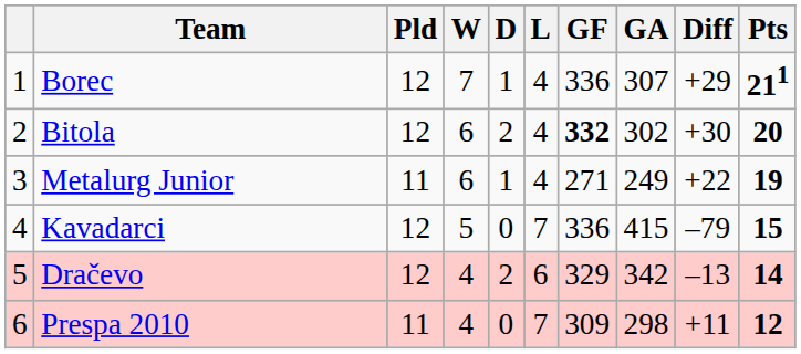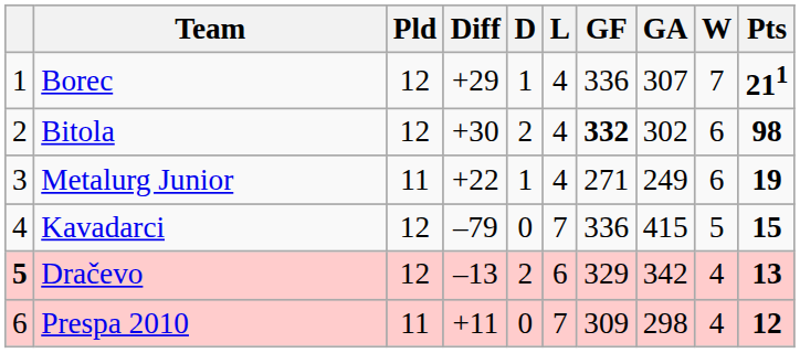 <table class="wikitable sortable" style="text-align:center">
 <tr>
 <th></th>
 <th width="180">Team</th>
 <th>Pld</th>
-<th>W</th>
+<th>Diff</th>
 <th>D</th>
 <th>L</th>
 <th>GF</th>
 <th>GA</th>
-<th>Diff</th>
+<th>W</th>
 <th>Pts</th>
 </tr>
 <tr>
 <td>1</td>
 <td align=left><a href='#'>Borec</a></td>
 <td>12</td>
-<td>7</td>
+<td>+29</td>
 <td>1</td>
 <td>4</td>
 <td>336</td>
 <td>307</td>
-<td>+29</td>
+<td>7</td>
 <td><strong>21<sup>1</sup></strong></td>
 </tr>
 <tr>
 <td>2</td>
 <td align=left><a href='#'>Bitola</a></td>
 <td>12</td>
-<td>6</td>
+<td>+30</td>
 <td>2</td>
 <td>4</td>
 <td><strong>332</strong></td>
 <td>302</td>
-<td>+30</td>
-<td><strong>20</strong></td>
+<td>6</td>
+<td><strong>98</strong></td>
 </tr>
 <tr>
 <td>3</td>
 <td align=left><a href='#'>Metalurg Junior</a></td>
 <td>11</td>
-<td>6</td>
+<td>+22</td>
 <td>1</td>
 <td>4</td>
 <td>271</td>
 <td>249</td>
-<td>+22</td>
+<td>6</td>
 <td><strong>19</strong></td>
 </tr>
 <tr>
 <td>4</td>
 <td align=left><a href='#'>Kavadarci</a></td>
 <td>12</td>
-<td>5</td>
+<td>–79</td>
 <td>0</td>
 <td>7</td>
 <td>336</td>
 <td>415</td>
-<td>–79</td>
+<td>5</td>
 <td><strong>15</strong></td>
 </tr>
 <tr bgcolor="#ffcccc">
-<td>5</td>
+<td><strong>5</strong></td>
 <td align=left><a href='#'>Dračevo</a></td>
 <td>12</td>
-<td>4</td>
+<td>–13</td>
 <td>2</td>
 <td>6</td>
 <td>329</td>
 <td>342</td>
-<td>–13</td>
-<td><strong>14</strong></td>
+<td>4</td>
+<td><strong>13</strong></td>
 </tr>
 <tr bgcolor="#ffcccc">
 <td>6</td>
 <td align=left><a href='#'>Prespa 2010</a></td>
 <td>11</td>
-<td>4</td>
+<td>+11</td>
 <td>0</td>
 <td>7</td>
 <td>309</td>
 <td>298</td>
-<td>+11</td>
+<td>4</td>
 <td><strong>12</strong></td>
 </tr>
 </table>
